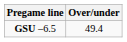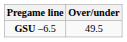 <table class="wikitable">
 <tr align="center">
 <th style=>Pregame line</th>
 <th style=>Over/under</th>
 </tr>
 <tr align="center">
 <td><strong>GSU</strong> –6.5</td>
-<td>49.4</td>
+<td>49.5</td>
 </tr>
 </table>
